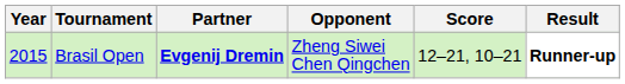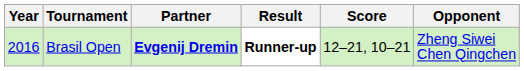 <table class="sortable wikitable" style="font-size: 90%;">
 <tr>
 <th>Year</th>
 <th>Tournament</th>
 <th>Partner</th>
+<th>Result</th>
+<th>Score</th>
 <th>Opponent</th>
-<th>Score</th>
-<th>Result</th>
 </tr>
 <tr style="background:#D4F1C5">
-<td align="center"><a href='#'>2015</a></td>
+<td align="center"><a href='#'>2016</a></td>
 <td align="left"><a href='#'>Brasil Open</a></td>
 <td align="left"><strong> <a href='#'>Evgenij Dremin</a></strong></td>
+<td style="text-align:left; background:white"> <strong>Runner-up</strong></td>
+<td align="left">12–21, 10–21</td>
 <td align="left"> <a href='#'>Zheng Siwei</a> <br>  <a href='#'>Chen Qingchen</a></td>
-<td align="left">12–21, 10–21</td>
-<td style="text-align:left; background:white"> <strong>Runner-up</strong></td>
 </tr>
 </table>
